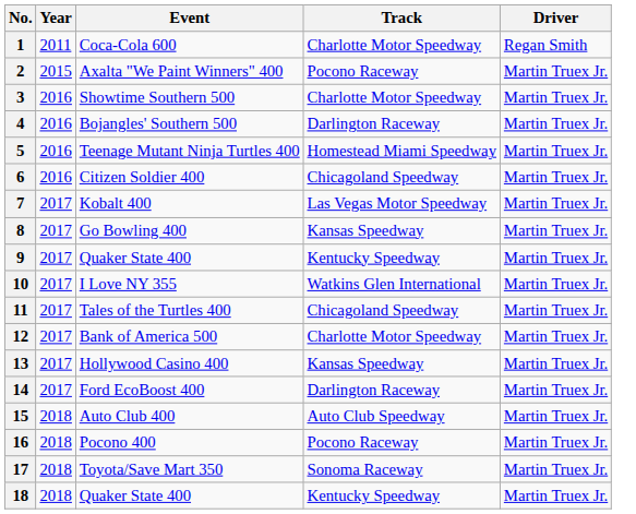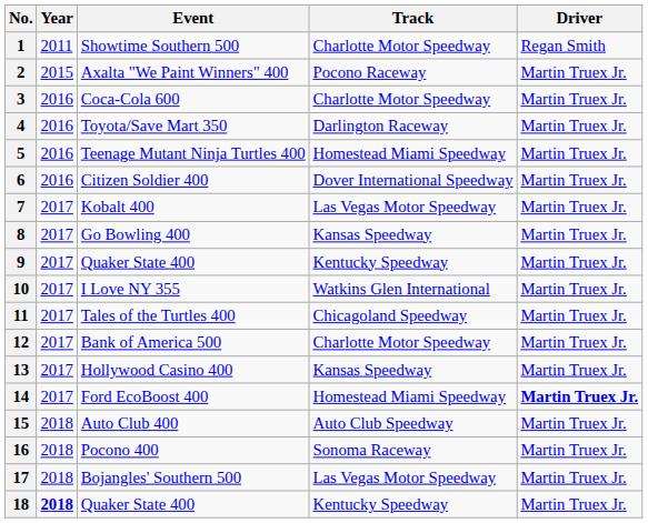 <table class="wikitable" style="font-size: 95%; ">
 <tr>
 <th>No.</th>
 <th>Year</th>
 <th>Event</th>
 <th>Track</th>
 <th>Driver</th>
 </tr>
 <tr>
 <th>1</th>
 <td><a href='#'>2011</a></td>
-<td><a href='#'>Coca-Cola 600</a></td>
+<td><a href='#'>Showtime Southern 500</a></td>
 <td><a href='#'>Charlotte Motor Speedway</a></td>
 <td><a href='#'>Regan Smith</a></td>
 </tr>
 <tr>
 <th>2</th>
 <td><a href='#'>2015</a></td>
 <td><a href='#'>Axalta "We Paint Winners" 400</a></td>
 <td><a href='#'>Pocono Raceway</a></td>
 <td><a href='#'>Martin Truex Jr.</a></td>
 </tr>
 <tr>
 <th>3</th>
 <td><a href='#'>2016</a></td>
-<td><a href='#'>Showtime Southern 500</a></td>
+<td><a href='#'>Coca-Cola 600</a></td>
 <td><a href='#'>Charlotte Motor Speedway</a></td>
 <td><a href='#'>Martin Truex Jr.</a></td>
 </tr>
 <tr>
 <th>4</th>
 <td><a href='#'>2016</a></td>
-<td><a href='#'>Bojangles' Southern 500</a></td>
+<td><a href='#'>Toyota/Save Mart 350</a></td>
 <td><a href='#'>Darlington Raceway</a></td>
 <td><a href='#'>Martin Truex Jr.</a></td>
 </tr>
 <tr>
 <th>5</th>
 <td><a href='#'>2016</a></td>
 <td><a href='#'>Teenage Mutant Ninja Turtles 400</a></td>
 <td><a href='#'>Homestead Miami Speedway</a></td>
 <td><a href='#'>Martin Truex Jr.</a></td>
 </tr>
 <tr>
 <th>6</th>
 <td><a href='#'>2016</a></td>
 <td><a href='#'>Citizen Soldier 400</a></td>
-<td><a href='#'>Chicagoland Speedway</a></td>
+<td><a href='#'>Dover International Speedway</a></td>
 <td><a href='#'>Martin Truex Jr.</a></td>
 </tr>
 <tr>
 <th>7</th>
 <td><a href='#'>2017</a></td>
 <td><a href='#'>Kobalt 400</a></td>
 <td><a href='#'>Las Vegas Motor Speedway</a></td>
 <td><a href='#'>Martin Truex Jr.</a></td>
 </tr>
 <tr>
 <th>8</th>
 <td><a href='#'>2017</a></td>
 <td><a href='#'>Go Bowling 400</a></td>
 <td><a href='#'>Kansas Speedway</a></td>
 <td><a href='#'>Martin Truex Jr.</a></td>
 </tr>
 <tr>
 <th>9</th>
 <td><a href='#'>2017</a></td>
 <td><a href='#'>Quaker State 400</a></td>
 <td><a href='#'>Kentucky Speedway</a></td>
 <td><a href='#'>Martin Truex Jr.</a></td>
 </tr>
 <tr>
 <th>10</th>
 <td><a href='#'>2017</a></td>
 <td><a href='#'>I Love NY 355</a></td>
 <td><a href='#'>Watkins Glen International</a></td>
 <td><a href='#'>Martin Truex Jr.</a></td>
 </tr>
 <tr>
 <th>11</th>
 <td><a href='#'>2017</a></td>
 <td><a href='#'>Tales of the Turtles 400</a></td>
 <td><a href='#'>Chicagoland Speedway</a></td>
 <td><a href='#'>Martin Truex Jr.</a></td>
 </tr>
 <tr>
 <th>12</th>
 <td><a href='#'>2017</a></td>
 <td><a href='#'>Bank of America 500</a></td>
 <td><a href='#'>Charlotte Motor Speedway</a></td>
 <td><a href='#'>Martin Truex Jr.</a></td>
 </tr>
 <tr>
 <th>13</th>
 <td><a href='#'>2017</a></td>
 <td><a href='#'>Hollywood Casino 400</a></td>
 <td><a href='#'>Kansas Speedway</a></td>
 <td><a href='#'>Martin Truex Jr.</a></td>
 </tr>
 <tr>
 <th>14</th>
 <td><a href='#'>2017</a></td>
 <td><a href='#'>Ford EcoBoost 400</a></td>
-<td><a href='#'>Darlington Raceway</a></td>
-<td><a href='#'>Martin Truex Jr.</a></td>
+<td><a href='#'>Homestead Miami Speedway</a></td>
+<td><strong><a href='#'>Martin Truex Jr.</a></strong></td>
 </tr>
 <tr>
 <th>15</th>
 <td><a href='#'>2018</a></td>
 <td><a href='#'>Auto Club 400</a></td>
 <td><a href='#'>Auto Club Speedway</a></td>
 <td><a href='#'>Martin Truex Jr.</a></td>
 </tr>
 <tr>
 <th>16</th>
 <td><a href='#'>2018</a></td>
 <td><a href='#'>Pocono 400</a></td>
-<td><a href='#'>Pocono Raceway</a></td>
+<td><a href='#'>Sonoma Raceway</a></td>
 <td><a href='#'>Martin Truex Jr.</a></td>
 </tr>
 <tr>
 <th>17</th>
 <td><a href='#'>2018</a></td>
-<td><a href='#'>Toyota/Save Mart 350</a></td>
-<td><a href='#'>Sonoma Raceway</a></td>
+<td><a href='#'>Bojangles' Southern 500</a></td>
+<td><a href='#'>Las Vegas Motor Speedway</a></td>
 <td><a href='#'>Martin Truex Jr.</a></td>
 </tr>
 <tr>
 <th>18</th>
-<td><a href='#'>2018</a></td>
+<td><strong><a href='#'>2018</a></strong></td>
 <td><a href='#'>Quaker State 400</a></td>
 <td><a href='#'>Kentucky Speedway</a></td>
 <td><a href='#'>Martin Truex Jr.</a></td>
 </tr>
 </table>
